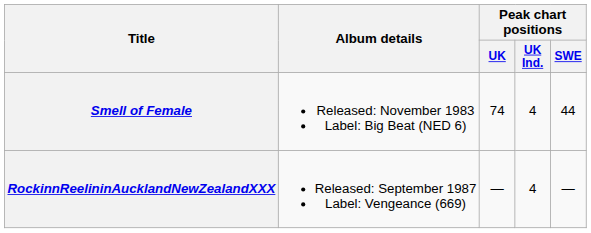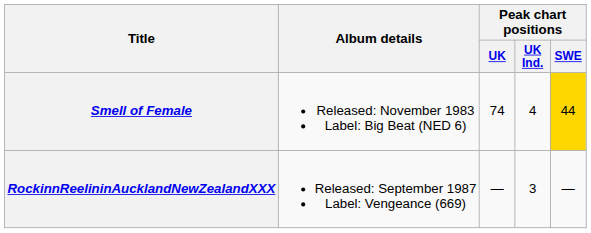 <table class="wikitable plainrowheaders" style="text-align:center;">
 <tr>
 <th scope="col" rowspan="2">Title</th>
 <th scope="col" rowspan="2">Album details</th>
 <th scope="col" colspan="3">Peak chart positions</th>
 </tr>
 <tr>
 <th scope="col" style="width:2.5em;font-size:90%;"><a href='#'>UK</a><br></th>
 <th scope="col" style="width:2.5em;font-size:90%;"><a href='#'>UK<br>Ind.</a><br></th>
 <th scope="col" style="width:2.5em;font-size:90%;"><a href='#'>SWE</a><br></th>
 </tr>
 <tr>
 <th scope="row"><em><a href='#'>Smell of Female</a></em></th>
 <td><br><ul><li>Released: November 1983</li><li>Label: Big Beat (NED 6)</li></ul></td>
 <td>74</td>
 <td>4</td>
-<td>44</td>
+<td style="background: gold;">44</td>
 </tr>
 <tr>
 <th scope="row"><em><a href='#'>RockinnReelininAucklandNewZealandXXX</a></em></th>
 <td><br><ul><li>Released: September 1987</li><li>Label: Vengeance (669)</li></ul></td>
 <td>—</td>
-<td>4</td>
+<td>3</td>
 <td>—</td>
 </tr>
 </table>
